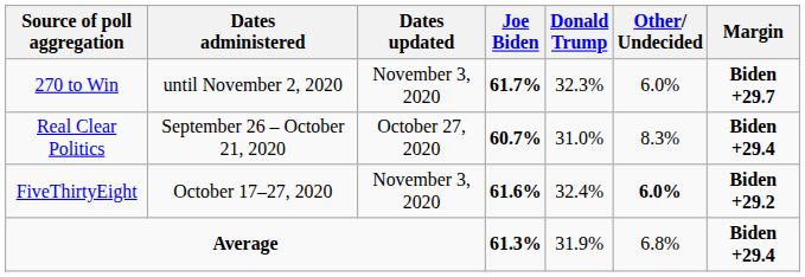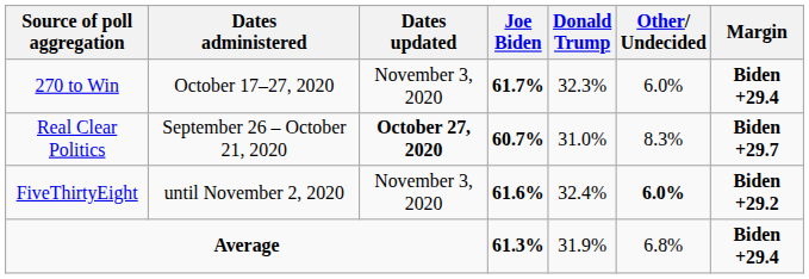 <table class="wikitable sortable" style="text-align:center;font-size:90%;line-height:17px">
 <tr>
 <th>Source of poll<br>aggregation</th>
 <th>Dates<br> administered</th>
 <th>Dates<br> updated</th>
 <th class="unsortable"><a href='#'>Joe<br>Biden</a><br><small></small></th>
 <th class="unsortable"><a href='#'>Donald<br>Trump</a><br><small></small></th>
 <th class="unsortable"><a href='#'>Other</a>/<br>Undecided<br></th>
 <th>Margin</th>
 </tr>
 <tr>
 <td><a href='#'>270 to Win</a></td>
-<td>until November 2, 2020</td>
+<td>October 17–27, 2020</td>
 <td>November 3, 2020</td>
 <td><strong>61.7%</strong></td>
 <td>32.3%</td>
 <td>6.0%</td>
-<td><strong>Biden +29.7</strong></td>
+<td><strong>Biden +29.4</strong></td>
 </tr>
 <tr>
 <td><a href='#'>Real Clear Politics</a></td>
 <td>September 26 – October 21, 2020</td>
-<td>October 27, 2020</td>
+<td><strong>October 27, 2020</strong></td>
 <td><strong>60.7%</strong></td>
 <td>31.0%</td>
 <td>8.3%</td>
-<td><strong>Biden +29.4</strong></td>
+<td><strong>Biden +29.7</strong></td>
 </tr>
 <tr>
 <td><a href='#'>FiveThirtyEight</a></td>
-<td>October 17–27, 2020</td>
+<td>until November 2, 2020</td>
 <td>November 3, 2020</td>
 <td><strong>61.6%</strong></td>
 <td>32.4%</td>
 <td><strong>6.0%</strong></td>
 <td><strong>Biden +29.2</strong></td>
 </tr>
 <tr>
 <td colspan="3"><strong>Average</strong></td>
 <td><strong>61.3%</strong></td>
 <td>31.9%</td>
 <td>6.8%</td>
 <td><strong>Biden +29.4</strong></td>
 </tr>
 </table>
